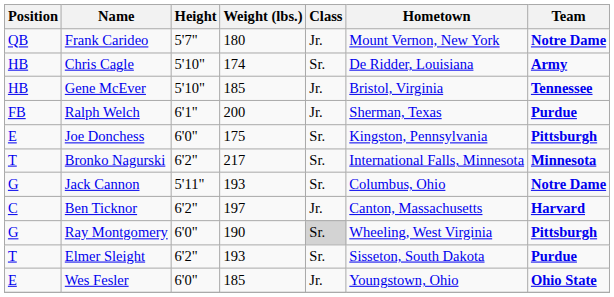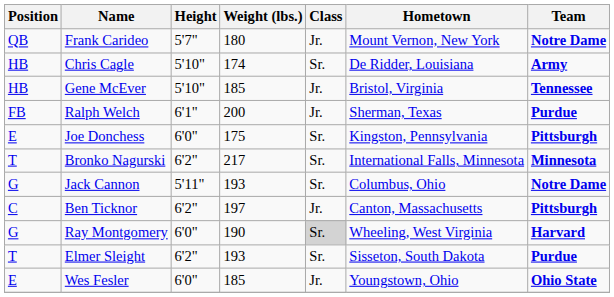 <table class="wikitable" style="font-size: 90%">
 <tr>
 <th>Position</th>
 <th>Name</th>
 <th>Height</th>
 <th>Weight (lbs.)</th>
 <th>Class</th>
 <th>Hometown</th>
 <th>Team</th>
 </tr>
 <tr>
 <td><a href='#'>QB</a></td>
 <td><a href='#'>Frank Carideo</a></td>
 <td>5'7"</td>
 <td>180</td>
 <td>Jr.</td>
 <td><a href='#'>Mount Vernon, New York</a></td>
 <td><strong><a href='#'>Notre Dame</a></strong></td>
 </tr>
 <tr>
 <td><a href='#'>HB</a></td>
 <td><a href='#'>Chris Cagle</a></td>
 <td>5'10"</td>
 <td>174</td>
 <td>Sr.</td>
 <td><a href='#'>De Ridder, Louisiana</a></td>
 <td><strong><a href='#'>Army</a></strong></td>
 </tr>
 <tr>
 <td><a href='#'>HB</a></td>
 <td><a href='#'>Gene McEver</a></td>
 <td>5'10"</td>
 <td>185</td>
 <td>Jr.</td>
 <td><a href='#'>Bristol, Virginia</a></td>
 <td><strong><a href='#'>Tennessee</a></strong></td>
 </tr>
 <tr>
 <td><a href='#'>FB</a></td>
 <td><a href='#'>Ralph Welch</a></td>
 <td>6'1"</td>
 <td>200</td>
 <td>Jr.</td>
 <td><a href='#'>Sherman, Texas</a></td>
 <td><strong><a href='#'>Purdue</a></strong></td>
 </tr>
 <tr>
 <td><a href='#'>E</a></td>
 <td><a href='#'>Joe Donchess</a></td>
 <td>6'0"</td>
 <td>175</td>
 <td>Sr.</td>
 <td><a href='#'>Kingston, Pennsylvania</a></td>
 <td><strong><a href='#'>Pittsburgh</a></strong></td>
 </tr>
 <tr>
 <td><a href='#'>T</a></td>
 <td><a href='#'>Bronko Nagurski</a></td>
 <td>6'2"</td>
 <td>217</td>
 <td>Sr.</td>
 <td><a href='#'>International Falls, Minnesota</a></td>
 <td><strong><a href='#'>Minnesota</a></strong></td>
 </tr>
 <tr>
 <td><a href='#'>G</a></td>
 <td><a href='#'>Jack Cannon</a></td>
 <td>5'11"</td>
 <td>193</td>
 <td>Sr.</td>
 <td><a href='#'>Columbus, Ohio</a></td>
 <td><strong><a href='#'>Notre Dame</a></strong></td>
 </tr>
 <tr>
 <td><a href='#'>C</a></td>
 <td><a href='#'>Ben Ticknor</a></td>
 <td>6'2"</td>
 <td>197</td>
 <td>Jr.</td>
 <td><a href='#'>Canton, Massachusetts</a></td>
-<td><strong><a href='#'>Harvard</a></strong></td>
+<td><strong><a href='#'>Pittsburgh</a></strong></td>
 </tr>
 <tr>
 <td><a href='#'>G</a></td>
 <td><a href='#'>Ray Montgomery</a></td>
 <td>6'0"</td>
 <td>190</td>
 <td style="background: lightgrey;">Sr.</td>
 <td><a href='#'>Wheeling, West Virginia</a></td>
-<td><strong><a href='#'>Pittsburgh</a></strong></td>
+<td><strong><a href='#'>Harvard</a></strong></td>
 </tr>
 <tr>
 <td><a href='#'>T</a></td>
 <td><a href='#'>Elmer Sleight</a></td>
 <td>6'2"</td>
 <td>193</td>
 <td>Sr.</td>
 <td><a href='#'>Sisseton, South Dakota</a></td>
 <td><strong><a href='#'>Purdue</a></strong></td>
 </tr>
 <tr>
 <td><a href='#'>E</a></td>
 <td><a href='#'>Wes Fesler</a></td>
 <td>6'0"</td>
 <td>185</td>
 <td>Jr.</td>
 <td><a href='#'>Youngstown, Ohio</a></td>
 <td><strong><a href='#'>Ohio State</a></strong></td>
 </tr>
 <tr>
 </tr>
 </table>
